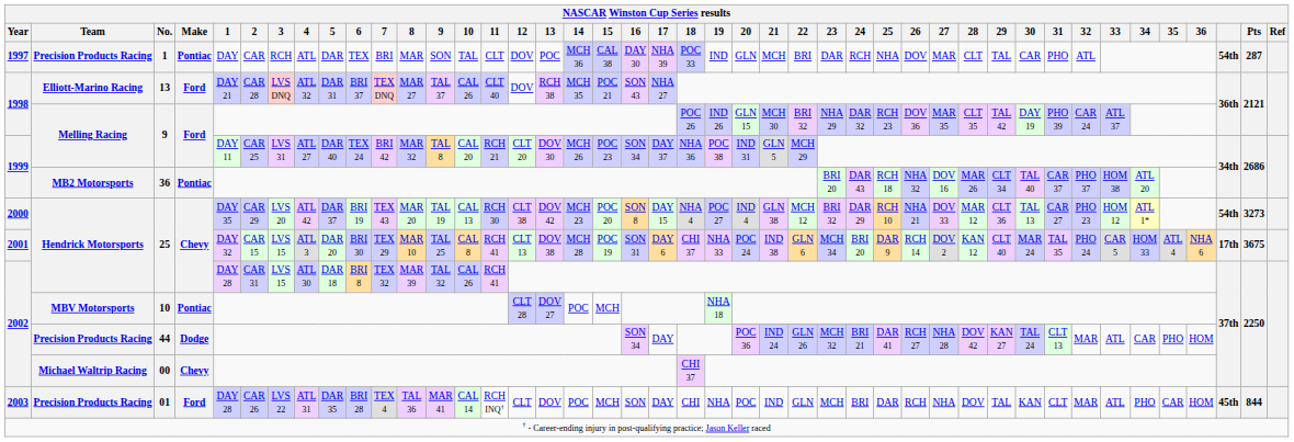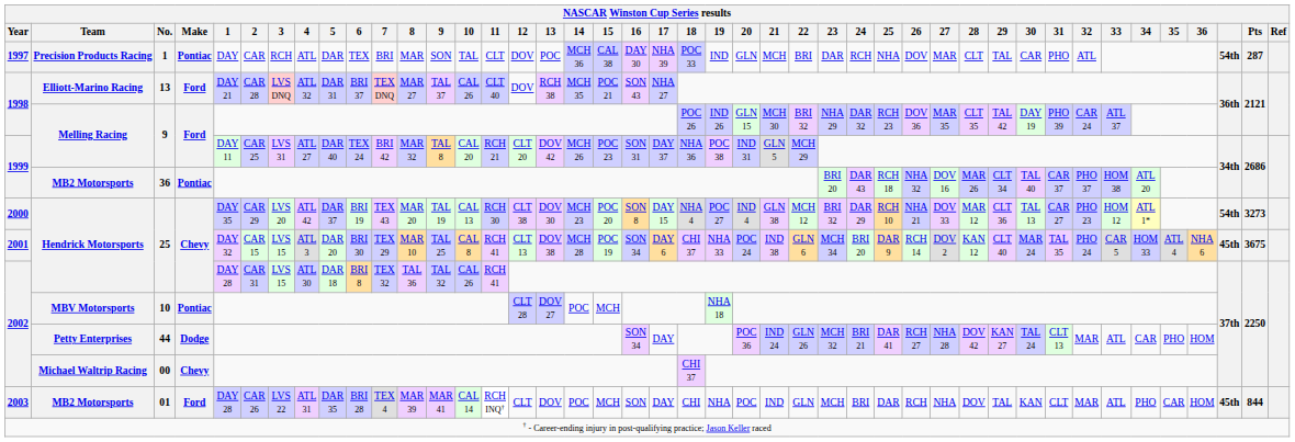 <table class="wikitable" style="text-align:center; font-size:75%">
 <tr>
 <th colspan=45><a href='#'>NASCAR</a> <a href='#'>Winston Cup Series</a> results</th>
 </tr>
 <tr>
 <th>Year</th>
 <th>Team</th>
 <th>No.</th>
 <th>Make</th>
 <th>1</th>
 <th>2</th>
 <th>3</th>
 <th>4</th>
 <th>5</th>
 <th>6</th>
 <th>7</th>
 <th>8</th>
 <th>9</th>
 <th>10</th>
 <th>11</th>
 <th>12</th>
 <th>13</th>
 <th>14</th>
 <th>15</th>
 <th>16</th>
 <th>17</th>
 <th>18</th>
 <th>19</th>
 <th>20</th>
 <th>21</th>
 <th>22</th>
 <th>23</th>
 <th>24</th>
 <th>25</th>
 <th>26</th>
 <th>27</th>
 <th>28</th>
 <th>29</th>
 <th>30</th>
 <th>31</th>
 <th>32</th>
 <th>33</th>
 <th>34</th>
 <th>35</th>
 <th>36</th>
 <th></th>
 <th>Pts</th>
 <th>Ref</th>
 </tr>
 <tr>
 <th><a href='#'>1997</a></th>
 <th nowrap><a href='#'>Precision Products Racing</a></th>
 <th>1</th>
 <th><a href='#'>Pontiac</a></th>
 <td><a href='#'>DAY</a></td>
 <td><a href='#'>CAR</a></td>
 <td><a href='#'>RCH</a></td>
 <td><a href='#'>ATL</a></td>
 <td><a href='#'>DAR</a></td>
 <td><a href='#'>TEX</a></td>
 <td><a href='#'>BRI</a></td>
 <td><a href='#'>MAR</a></td>
 <td><a href='#'>SON</a></td>
 <td><a href='#'>TAL</a></td>
 <td><a href='#'>CLT</a></td>
 <td><a href='#'>DOV</a></td>
 <td><a href='#'>POC</a></td>
 <td style="background:#CFCFFF;"><a href='#'>MCH</a><br><small>36</small></td>
 <td style="background:#CFCFFF;"><a href='#'>CAL</a><br><small>38</small></td>
 <td style="background:#EFCFFF;"><a href='#'>DAY</a><br><small>30</small></td>
 <td style="background:#EFCFFF;"><a href='#'>NHA</a><br><small>39</small></td>
 <td style="background:#CFCFFF;"><a href='#'>POC</a><br><small>33</small></td>
 <td><a href='#'>IND</a></td>
 <td><a href='#'>GLN</a></td>
 <td><a href='#'>MCH</a></td>
 <td><a href='#'>BRI</a></td>
 <td><a href='#'>DAR</a></td>
 <td><a href='#'>RCH</a></td>
 <td><a href='#'>NHA</a></td>
 <td><a href='#'>DOV</a></td>
 <td><a href='#'>MAR</a></td>
 <td><a href='#'>CLT</a></td>
 <td><a href='#'>TAL</a></td>
 <td><a href='#'>CAR</a></td>
 <td><a href='#'>PHO</a></td>
 <td><a href='#'>ATL</a></td>
 <td colspan=4></td>
 <th>54th</th>
 <th>287</th>
 <th></th>
 </tr>
 <tr>
 <th rowspan=2><a href='#'>1998</a></th>
 <th><a href='#'>Elliott-Marino Racing</a></th>
 <th>13</th>
 <th><a href='#'>Ford</a></th>
 <td style="background:#CFCFFF;"><a href='#'>DAY</a><br><small>21</small></td>
 <td style="background:#CFCFFF;"><a href='#'>CAR</a><br><small>28</small></td>
 <td style="background:#FFCFCF;"><a href='#'>LVS</a><br><small>DNQ</small></td>
 <td style="background:#CFCFFF;"><a href='#'>ATL</a><br><small>32</small></td>
 <td style="background:#CFCFFF;"><a href='#'>DAR</a><br><small>31</small></td>
 <td style="background:#CFCFFF;"><a href='#'>BRI</a><br><small>37</small></td>
 <td style="background:#FFCFCF;"><a href='#'>TEX</a><br><small>DNQ</small></td>
 <td style="background:#CFCFFF;"><a href='#'>MAR</a><br><small>27</small></td>
 <td style="background:#EFCFFF;"><a href='#'>TAL</a><br><small>37</small></td>
 <td style="background:#CFCFFF;"><a href='#'>CAL</a><br><small>26</small></td>
 <td style="background:#CFCFFF;"><a href='#'>CLT</a><br><small>40</small></td>
 <td><a href='#'>DOV</a></td>
 <td style="background:#EFCFFF;"><a href='#'>RCH</a><br><small>38</small></td>
 <td style="background:#CFCFFF;"><a href='#'>MCH</a><br><small>35</small></td>
 <td style="background:#CFCFFF;"><a href='#'>POC</a><br><small>21</small></td>
 <td style="background:#EFCFFF;"><a href='#'>SON</a><br><small>43</small></td>
 <td style="background:#CFCFFF;"><a href='#'>NHA</a><br><small>27</small></td>
 <td colspan=19></td>
 <th rowspan=2>36th</th>
 <th rowspan=2>2121</th>
 <th rowspan=2></th>
 </tr>
 <tr>
 <th rowspan=2><a href='#'>Melling Racing</a></th>
 <th rowspan=2>9</th>
 <th rowspan=2><a href='#'>Ford</a></th>
 <td colspan=17></td>
 <td style="background:#CFCFFF;"><a href='#'>POC</a><br><small>26</small></td>
 <td style="background:#CFCFFF;"><a href='#'>IND</a><br><small>26</small></td>
 <td style="background:#DFFFDF;"><a href='#'>GLN</a><br><small>15</small></td>
 <td style="background:#CFCFFF;"><a href='#'>MCH</a><br><small>30</small></td>
 <td style="background:#EFCFFF;"><a href='#'>BRI</a><br><small>32</small></td>
 <td style="background:#CFCFFF;"><a href='#'>NHA</a><br><small>29</small></td>
 <td style="background:#CFCFFF;"><a href='#'>DAR</a><br><small>32</small></td>
 <td style="background:#CFCFFF;"><a href='#'>RCH</a><br><small>23</small></td>
 <td style="background:#EFCFFF;"><a href='#'>DOV</a><br><small>36</small></td>
 <td style="background:#CFCFFF;"><a href='#'>MAR</a><br><small>35</small></td>
 <td style="background:#EFCFFF;"><a href='#'>CLT</a><br><small>35</small></td>
 <td style="background:#EFCFFF;"><a href='#'>TAL</a><br><small>42</small></td>
 <td style="background:#DFFFDF;"><a href='#'>DAY</a><br><small>19</small></td>
 <td style="background:#CFCFFF;"><a href='#'>PHO</a><br><small>39</small></td>
 <td style="background:#CFCFFF;"><a href='#'>CAR</a><br><small>24</small></td>
 <td style="background:#CFCFFF;"><a href='#'>ATL</a><br><small>37</small></td>
 <td colspan=3></td>
 </tr>
 <tr>
 <th rowspan=2><a href='#'>1999</a></th>
 <td style="background:#DFFFDF;"><a href='#'>DAY</a><br><small>11</small></td>
 <td style="background:#CFCFFF;"><a href='#'>CAR</a><br><small>25</small></td>
 <td style="background:#EFCFFF;"><a href='#'>LVS</a><br><small>31</small></td>
 <td style="background:#CFCFFF;"><a href='#'>ATL</a><br><small>27</small></td>
 <td style="background:#CFCFFF;"><a href='#'>DAR</a><br><small>40</small></td>
 <td style="background:#CFCFFF;"><a href='#'>TEX</a><br><small>24</small></td>
 <td style="background:#EFCFFF;"><a href='#'>BRI</a><br><small>42</small></td>
 <td style="background:#CFCFFF;"><a href='#'>MAR</a><br><small>32</small></td>
 <td style="background:#FFDF9F;"><a href='#'>TAL</a><br><small>8</small></td>
 <td style="background:#DFFFDF;"><a href='#'>CAL</a><br><small>20</small></td>
 <td style="background:#CFCFFF;"><a href='#'>RCH</a><br><small>21</small></td>
 <td style="background:#DFFFDF;"><a href='#'>CLT</a><br><small>20</small></td>
-<td style="background:#EFCFFF;"><a href='#'>DOV</a><br><small>30</small></td>
+<td style="background:#EFCFFF;"><a href='#'>DOV</a><br><small>42</small></td>
 <td style="background:#CFCFFF;"><a href='#'>MCH</a><br><small>26</small></td>
 <td style="background:#CFCFFF;"><a href='#'>POC</a><br><small>23</small></td>
-<td style="background:#CFCFFF;"><a href='#'>SON</a><br><small>34</small></td>
+<td style="background:#CFCFFF;"><a href='#'>SON</a><br><small>31</small></td>
 <td style="background:#CFCFFF;"><a href='#'>DAY</a><br><small>37</small></td>
 <td style="background:#CFCFFF;"><a href='#'>NHA</a><br><small>36</small></td>
 <td style="background:#EFCFFF;"><a href='#'>POC</a><br><small>38</small></td>
 <td style="background:#CFCFFF;"><a href='#'>IND</a><br><small>31</small></td>
 <td style="background:#DFDFDF;"><a href='#'>GLN</a><br><small>5</small></td>
 <td style="background:#CFCFFF;"><a href='#'>MCH</a><br><small>29</small></td>
 <td colspan=14></td>
 <th rowspan=2>34th</th>
 <th rowspan=2>2686</th>
 <th rowspan=2></th>
 </tr>
 <tr>
 <th><a href='#'>MB2 Motorsports</a></th>
 <th>36</th>
 <th><a href='#'>Pontiac</a></th>
 <td colspan=22></td>
 <td style="background:#DFFFDF;"><a href='#'>BRI</a><br><small>20</small></td>
 <td style="background:#EFCFFF;"><a href='#'>DAR</a><br><small>43</small></td>
 <td style="background:#DFFFDF;"><a href='#'>RCH</a><br><small>18</small></td>
 <td style="background:#CFCFFF;"><a href='#'>NHA</a><br><small>32</small></td>
 <td style="background:#DFFFDF;"><a href='#'>DOV</a><br><small>16</small></td>
 <td style="background:#CFCFFF;"><a href='#'>MAR</a><br><small>26</small></td>
 <td style="background:#CFCFFF;"><a href='#'>CLT</a><br><small>34</small></td>
 <td style="background:#EFCFFF;"><a href='#'>TAL</a><br><small>40</small></td>
 <td style="background:#CFCFFF;"><a href='#'>CAR</a><br><small>37</small></td>
 <td style="background:#CFCFFF;"><a href='#'>PHO</a><br><small>37</small></td>
 <td style="background:#CFCFFF;"><a href='#'>HOM</a><br><small>38</small></td>
 <td style="background:#DFFFDF;"><a href='#'>ATL</a><br><small>20</small></td>
 <td colspan=2></td>
 </tr>
 <tr>
 <th><a href='#'>2000</a></th>
 <th rowspan=3><a href='#'>Hendrick Motorsports</a></th>
 <th rowspan=3>25</th>
 <th rowspan=3><a href='#'>Chevy</a></th>
 <td style="background:#CFCFFF;"><a href='#'>DAY</a><br><small>35</small></td>
 <td style="background:#CFCFFF;"><a href='#'>CAR</a><br><small>29</small></td>
 <td style="background:#DFFFDF;"><a href='#'>LVS</a><br><small>20</small></td>
 <td style="background:#EFCFFF;"><a href='#'>ATL</a><br><small>42</small></td>
 <td style="background:#CFCFFF;"><a href='#'>DAR</a><br><small>37</small></td>
 <td style="background:#DFFFDF;"><a href='#'>BRI</a><br><small>19</small></td>
 <td style="background:#EFCFFF;"><a href='#'>TEX</a><br><small>43</small></td>
 <td style="background:#DFFFDF;"><a href='#'>MAR</a><br><small>20</small></td>
 <td style="background:#DFFFDF;"><a href='#'>TAL</a><br><small>19</small></td>
 <td style="background:#DFFFDF;"><a href='#'>CAL</a><br><small>13</small></td>
 <td style="background:#CFCFFF;"><a href='#'>RCH</a><br><small>30</small></td>
 <td style="background:#EFCFFF;"><a href='#'>CLT</a><br><small>38</small></td>
-<td style="background:#EFCFFF;"><a href='#'>DOV</a><br><small>42</small></td>
+<td style="background:#EFCFFF;"><a href='#'>DOV</a><br><small>30</small></td>
 <td style="background:#CFCFFF;"><a href='#'>MCH</a><br><small>23</small></td>
 <td style="background:#DFFFDF;"><a href='#'>POC</a><br><small>20</small></td>
 <td style="background:#FFDF9F;"><a href='#'>SON</a><br><small>8</small></td>
 <td style="background:#DFFFDF;"><a href='#'>DAY</a><br><small>15</small></td>
 <td style="background:#DFDFDF;"><a href='#'>NHA</a><br><small>4</small></td>
 <td style="background:#CFCFFF;"><a href='#'>POC</a><br><small>27</small></td>
 <td style="background:#DFDFDF;"><a href='#'>IND</a><br><small>4</small></td>
 <td style="background:#EFCFFF;"><a href='#'>GLN</a><br><small>38</small></td>
 <td style="background:#DFFFDF;"><a href='#'>MCH</a><br><small>12</small></td>
 <td style="background:#EFCFFF;"><a href='#'>BRI</a><br><small>32</small></td>
 <td style="background:#EFCFFF;"><a href='#'>DAR</a><br><small>29</small></td>
 <td style="background:#FFDF9F;"><a href='#'>RCH</a><br><small>10</small></td>
 <td style="background:#CFCFFF;"><a href='#'>NHA</a><br><small>21</small></td>
 <td style="background:#EFCFFF;"><a href='#'>DOV</a><br><small>33</small></td>
 <td style="background:#DFFFDF;"><a href='#'>MAR</a><br><small>12</small></td>
 <td style="background:#EFCFFF;"><a href='#'>CLT</a><br><small>36</small></td>
 <td style="background:#DFFFDF;"><a href='#'>TAL</a><br><small>13</small></td>
 <td style="background:#CFCFFF;"><a href='#'>CAR</a><br><small>27</small></td>
 <td style="background:#CFCFFF;"><a href='#'>PHO</a><br><small>23</small></td>
 <td style="background:#DFFFDF;"><a href='#'>HOM</a><br><small>12</small></td>
 <td style="background:#FFFFBF;"><a href='#'>ATL</a><br><small>1*</small></td>
 <td colspan=2></td>
 <th>54th</th>
 <th>3273</th>
 <th></th>
 </tr>
 <tr>
 <th><a href='#'>2001</a></th>
 <td style="background:#EFCFFF;"><a href='#'>DAY</a><br><small>32</small></td>
 <td style="background:#DFFFDF;"><a href='#'>CAR</a><br><small>15</small></td>
 <td style="background:#DFFFDF;"><a href='#'>LVS</a><br><small>15</small></td>
 <td style="background:#DFDFDF;"><a href='#'>ATL</a><br><small>3</small></td>
 <td style="background:#DFFFDF;"><a href='#'>DAR</a><br><small>20</small></td>
 <td style="background:#CFCFFF;"><a href='#'>BRI</a><br><small>30</small></td>
 <td style="background:#CFCFFF;"><a href='#'>TEX</a><br><small>29</small></td>
 <td style="background:#FFDF9F;"><a href='#'>MAR</a><br><small>10</small></td>
 <td style="background:#CFCFFF;"><a href='#'>TAL</a><br><small>25</small></td>
 <td style="background:#FFDF9F;"><a href='#'>CAL</a><br><small>8</small></td>
 <td style="background:#EFCFFF;"><a href='#'>RCH</a><br><small>41</small></td>
 <td style="background:#DFFFDF;"><a href='#'>CLT</a><br><small>13</small></td>
 <td style="background:#EFCFFF;"><a href='#'>DOV</a><br><small>38</small></td>
 <td style="background:#CFCFFF;"><a href='#'>MCH</a><br><small>28</small></td>
 <td style="background:#DFFFDF;"><a href='#'>POC</a><br><small>19</small></td>
-<td style="background:#CFCFFF;"><a href='#'>SON</a><br><small>31</small></td>
+<td style="background:#CFCFFF;"><a href='#'>SON</a><br><small>34</small></td>
 <td style="background:#FFDF9F;"><a href='#'>DAY</a><br><small>6</small></td>
 <td style="background:#EFCFFF;"><a href='#'>CHI</a><br><small>37</small></td>
 <td style="background:#EFCFFF;"><a href='#'>NHA</a><br><small>33</small></td>
 <td style="background:#CFCFFF;"><a href='#'>POC</a><br><small>24</small></td>
 <td style="background:#EFCFFF;"><a href='#'>IND</a><br><small>38</small></td>
 <td style="background:#FFDF9F;"><a href='#'>GLN</a><br><small>6</small></td>
 <td style="background:#CFCFFF;"><a href='#'>MCH</a><br><small>34</small></td>
 <td style="background:#DFFFDF;"><a href='#'>BRI</a><br><small>20</small></td>
 <td style="background:#FFDF9F;"><a href='#'>DAR</a><br><small>9</small></td>
 <td style="background:#DFFFDF;"><a href='#'>RCH</a><br><small>14</small></td>
 <td style="background:#DFDFDF;"><a href='#'>DOV</a><br><small>2</small></td>
 <td style="background:#DFFFDF;"><a href='#'>KAN</a><br><small>12</small></td>
 <td style="background:#EFCFFF;"><a href='#'>CLT</a><br><small>40</small></td>
 <td style="background:#CFCFFF;"><a href='#'>MAR</a><br><small>24</small></td>
 <td style="background:#EFCFFF;"><a href='#'>TAL</a><br><small>35</small></td>
 <td style="background:#CFCFFF;"><a href='#'>PHO</a><br><small>24</small></td>
 <td style="background:#DFDFDF;"><a href='#'>CAR</a><br><small>5</small></td>
 <td style="background:#CFCFFF;"><a href='#'>HOM</a><br><small>33</small></td>
 <td style="background:#DFDFDF;"><a href='#'>ATL</a><br><small>4</small></td>
 <td style="background:#FFDF9F;"><a href='#'>NHA</a><br><small>6</small></td>
-<th>17th</th>
+<th>45th</th>
 <th>3675</th>
 <th></th>
 </tr>
 <tr>
 <th rowspan=4><a href='#'>2002</a></th>
 <td style="background:#EFCFFF;"><a href='#'>DAY</a><br><small>28</small></td>
 <td style="background:#CFCFFF;"><a href='#'>CAR</a><br><small>31</small></td>
 <td style="background:#DFFFDF;"><a href='#'>LVS</a><br><small>15</small></td>
 <td style="background:#CFCFFF;"><a href='#'>ATL</a><br><small>30</small></td>
 <td style="background:#DFFFDF;"><a href='#'>DAR</a><br><small>18</small></td>
 <td style="background:#FFDF9F;"><a href='#'>BRI</a><br><small>8</small></td>
 <td style="background:#CFCFFF;"><a href='#'>TEX</a><br><small>32</small></td>
-<td style="background:#EFCFFF;"><a href='#'>MAR</a><br><small>39</small></td>
+<td style="background:#EFCFFF;"><a href='#'>TAL</a><br><small>36</small></td>
 <td style="background:#CFCFFF;"><a href='#'>TAL</a><br><small>32</small></td>
 <td style="background:#CFCFFF;"><a href='#'>CAL</a><br><small>26</small></td>
 <td style="background:#EFCFFF;"><a href='#'>RCH</a><br><small>41</small></td>
 <td colspan=25></td>
 <th rowspan=4>37th</th>
 <th rowspan=4>2250</th>
 <th rowspan=4></th>
 </tr>
 <tr>
 <th><a href='#'>MBV Motorsports</a></th>
 <th>10</th>
 <th><a href='#'>Pontiac</a></th>
 <td colspan=11></td>
 <td style="background:#CFCFFF;"><a href='#'>CLT</a><br><small>28</small></td>
 <td style="background:#CFCFFF;"><a href='#'>DOV</a><br><small>27</small></td>
 <td><a href='#'>POC</a></td>
 <td><a href='#'>MCH</a></td>
 <td colspan=3></td>
 <td style="background:#DFFFDF;"><a href='#'>NHA</a><br><small>18</small></td>
 <td colspan=17></td>
 </tr>
 <tr>
-<th nowrap><a href='#'>Precision Products Racing</a></th>
+<th><a href='#'>Petty Enterprises</a></th>
 <th>44</th>
 <th><a href='#'>Dodge</a></th>
 <td colspan=15></td>
 <td style="background:#EFCFFF;"><a href='#'>SON</a><br><small>34</small></td>
 <td><a href='#'>DAY</a></td>
 <td colspan=2></td>
 <td style="background:#EFCFFF;"><a href='#'>POC</a><br><small>36</small></td>
 <td style="background:#CFCFFF;"><a href='#'>IND</a><br><small>24</small></td>
 <td style="background:#CFCFFF;"><a href='#'>GLN</a><br><small>26</small></td>
 <td style="background:#CFCFFF;"><a href='#'>MCH</a><br><small>32</small></td>
 <td style="background:#CFCFFF;"><a href='#'>BRI</a><br><small>21</small></td>
 <td style="background:#EFCFFF;"><a href='#'>DAR</a><br><small>41</small></td>
 <td style="background:#CFCFFF;"><a href='#'>RCH</a><br><small>27</small></td>
 <td style="background:#CFCFFF;"><a href='#'>NHA</a><br><small>28</small></td>
 <td style="background:#EFCFFF;"><a href='#'>DOV</a><br><small>42</small></td>
 <td style="background:#EFCFFF;"><a href='#'>KAN</a><br><small>27</small></td>
 <td style="background:#CFCFFF;"><a href='#'>TAL</a><br><small>24</small></td>
 <td style="background:#DFFFDF;"><a href='#'>CLT</a><br><small>13</small></td>
 <td><a href='#'>MAR</a></td>
 <td><a href='#'>ATL</a></td>
 <td><a href='#'>CAR</a></td>
 <td><a href='#'>PHO</a></td>
 <td><a href='#'>HOM</a></td>
 </tr>
 <tr>
 <th><a href='#'>Michael Waltrip Racing</a></th>
 <th>00</th>
 <th><a href='#'>Chevy</a></th>
 <td colspan=17></td>
 <td style="background:#EFCFFF;"><a href='#'>CHI</a><br><small>37</small></td>
 <td colspan=18></td>
 </tr>
 <tr>
 <th><a href='#'>2003</a></th>
-<th nowrap><a href='#'>Precision Products Racing</a></th>
+<th><a href='#'>MB2 Motorsports</a></th>
 <th>01</th>
 <th><a href='#'>Ford</a></th>
 <td style="background:#CFCFFF;"><a href='#'>DAY</a><br><small>28</small></td>
 <td style="background:#CFCFFF;"><a href='#'>CAR</a><br><small>26</small></td>
 <td style="background:#CFCFFF;"><a href='#'>LVS</a><br><small>22</small></td>
 <td style="background:#EFCFFF;"><a href='#'>ATL</a><br><small>31</small></td>
 <td style="background:#CFCFFF;"><a href='#'>DAR</a><br><small>35</small></td>
 <td style="background:#CFCFFF;"><a href='#'>BRI</a><br><small>28</small></td>
 <td style="background:#DFDFDF;"><a href='#'>TEX</a><br><small>4</small></td>
-<td style="background:#EFCFFF;"><a href='#'>TAL</a><br><small>36</small></td>
+<td style="background:#EFCFFF;"><a href='#'>MAR</a><br><small>39</small></td>
 <td style="background:#EFCFFF;"><a href='#'>MAR</a><br><small>41</small></td>
 <td style="background:#DFFFDF;"><a href='#'>CAL</a><br><small>14</small></td>
 <td style="background:#ffffff;"><a href='#'>RCH</a><br><small>INQ<sup>†</sup></small></td>
 <td><a href='#'>CLT</a></td>
 <td><a href='#'>DOV</a></td>
 <td><a href='#'>POC</a></td>
 <td><a href='#'>MCH</a></td>
 <td><a href='#'>SON</a></td>
 <td><a href='#'>DAY</a></td>
 <td><a href='#'>CHI</a></td>
 <td><a href='#'>NHA</a></td>
 <td><a href='#'>POC</a></td>
 <td><a href='#'>IND</a></td>
 <td><a href='#'>GLN</a></td>
 <td><a href='#'>MCH</a></td>
 <td><a href='#'>BRI</a></td>
 <td><a href='#'>DAR</a></td>
 <td><a href='#'>RCH</a></td>
 <td><a href='#'>NHA</a></td>
 <td><a href='#'>DOV</a></td>
 <td><a href='#'>TAL</a></td>
 <td><a href='#'>KAN</a></td>
 <td><a href='#'>CLT</a></td>
 <td><a href='#'>MAR</a></td>
 <td><a href='#'>ATL</a></td>
 <td><a href='#'>PHO</a></td>
 <td><a href='#'>CAR</a></td>
 <td><a href='#'>HOM</a></td>
 <th>45th</th>
 <th>844</th>
 <th></th>
 </tr>
 <tr>
 <td colspan=43><small><sup>†</sup> - Career-ending injury in post-qualifying practice; <a href='#'>Jason Keller</a> raced</small></td>
 </tr>
 </table>
